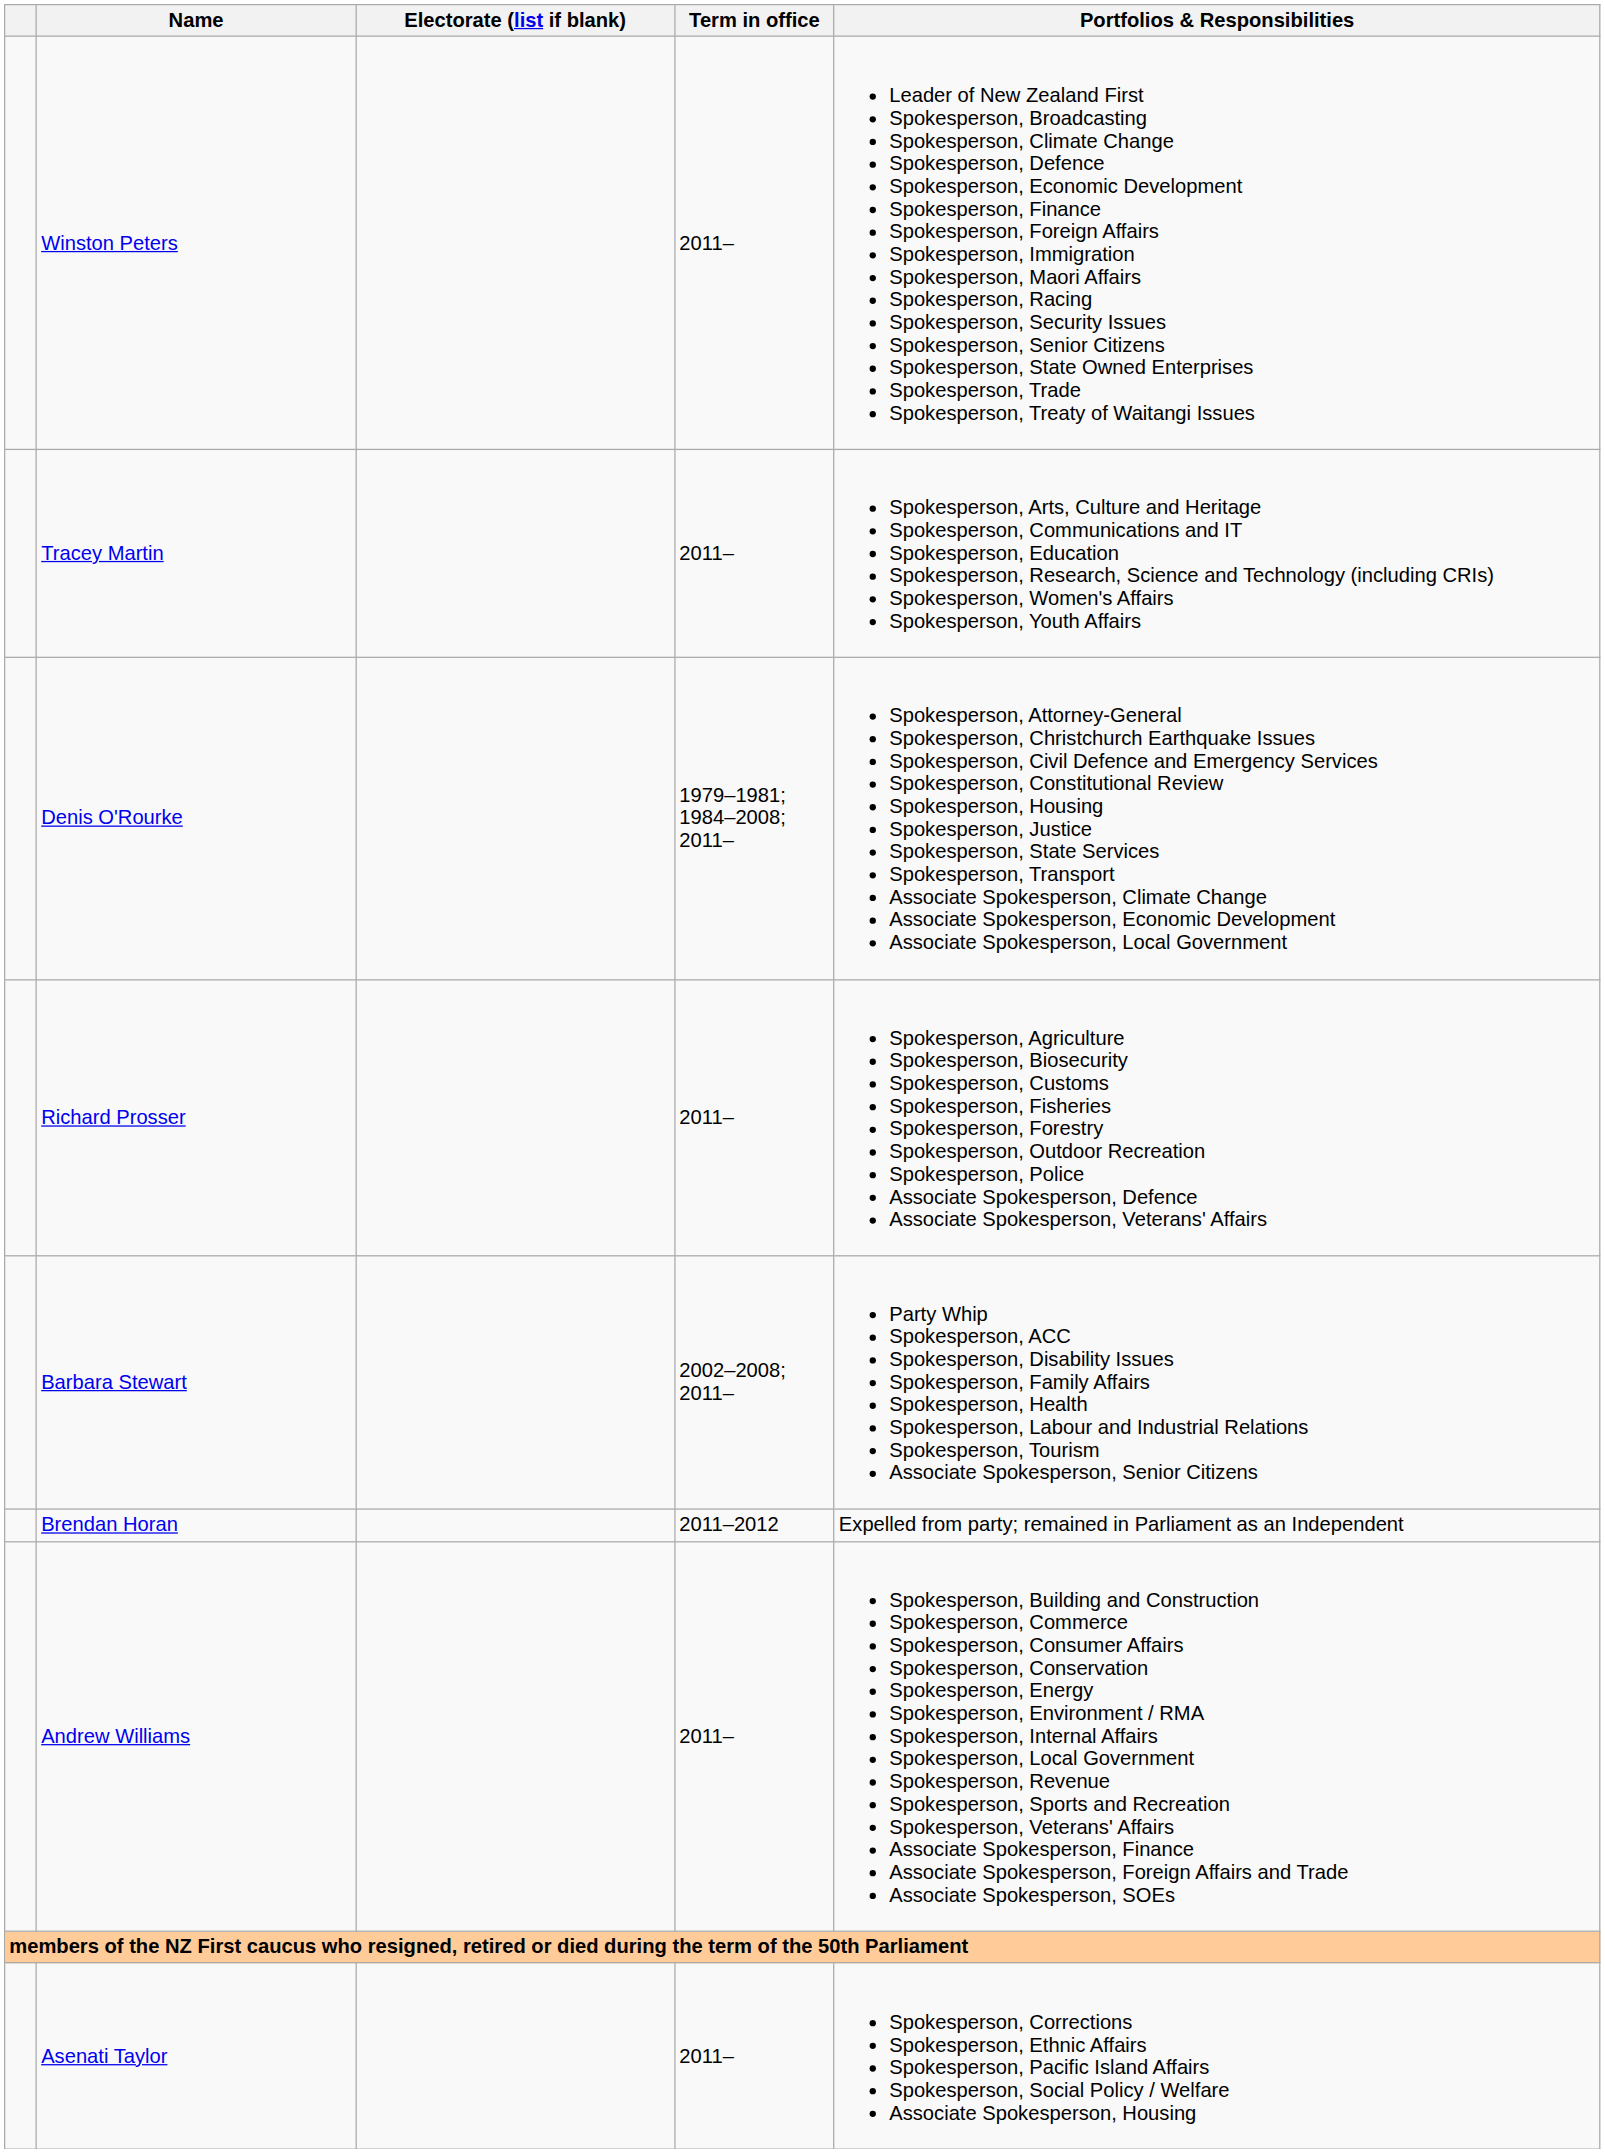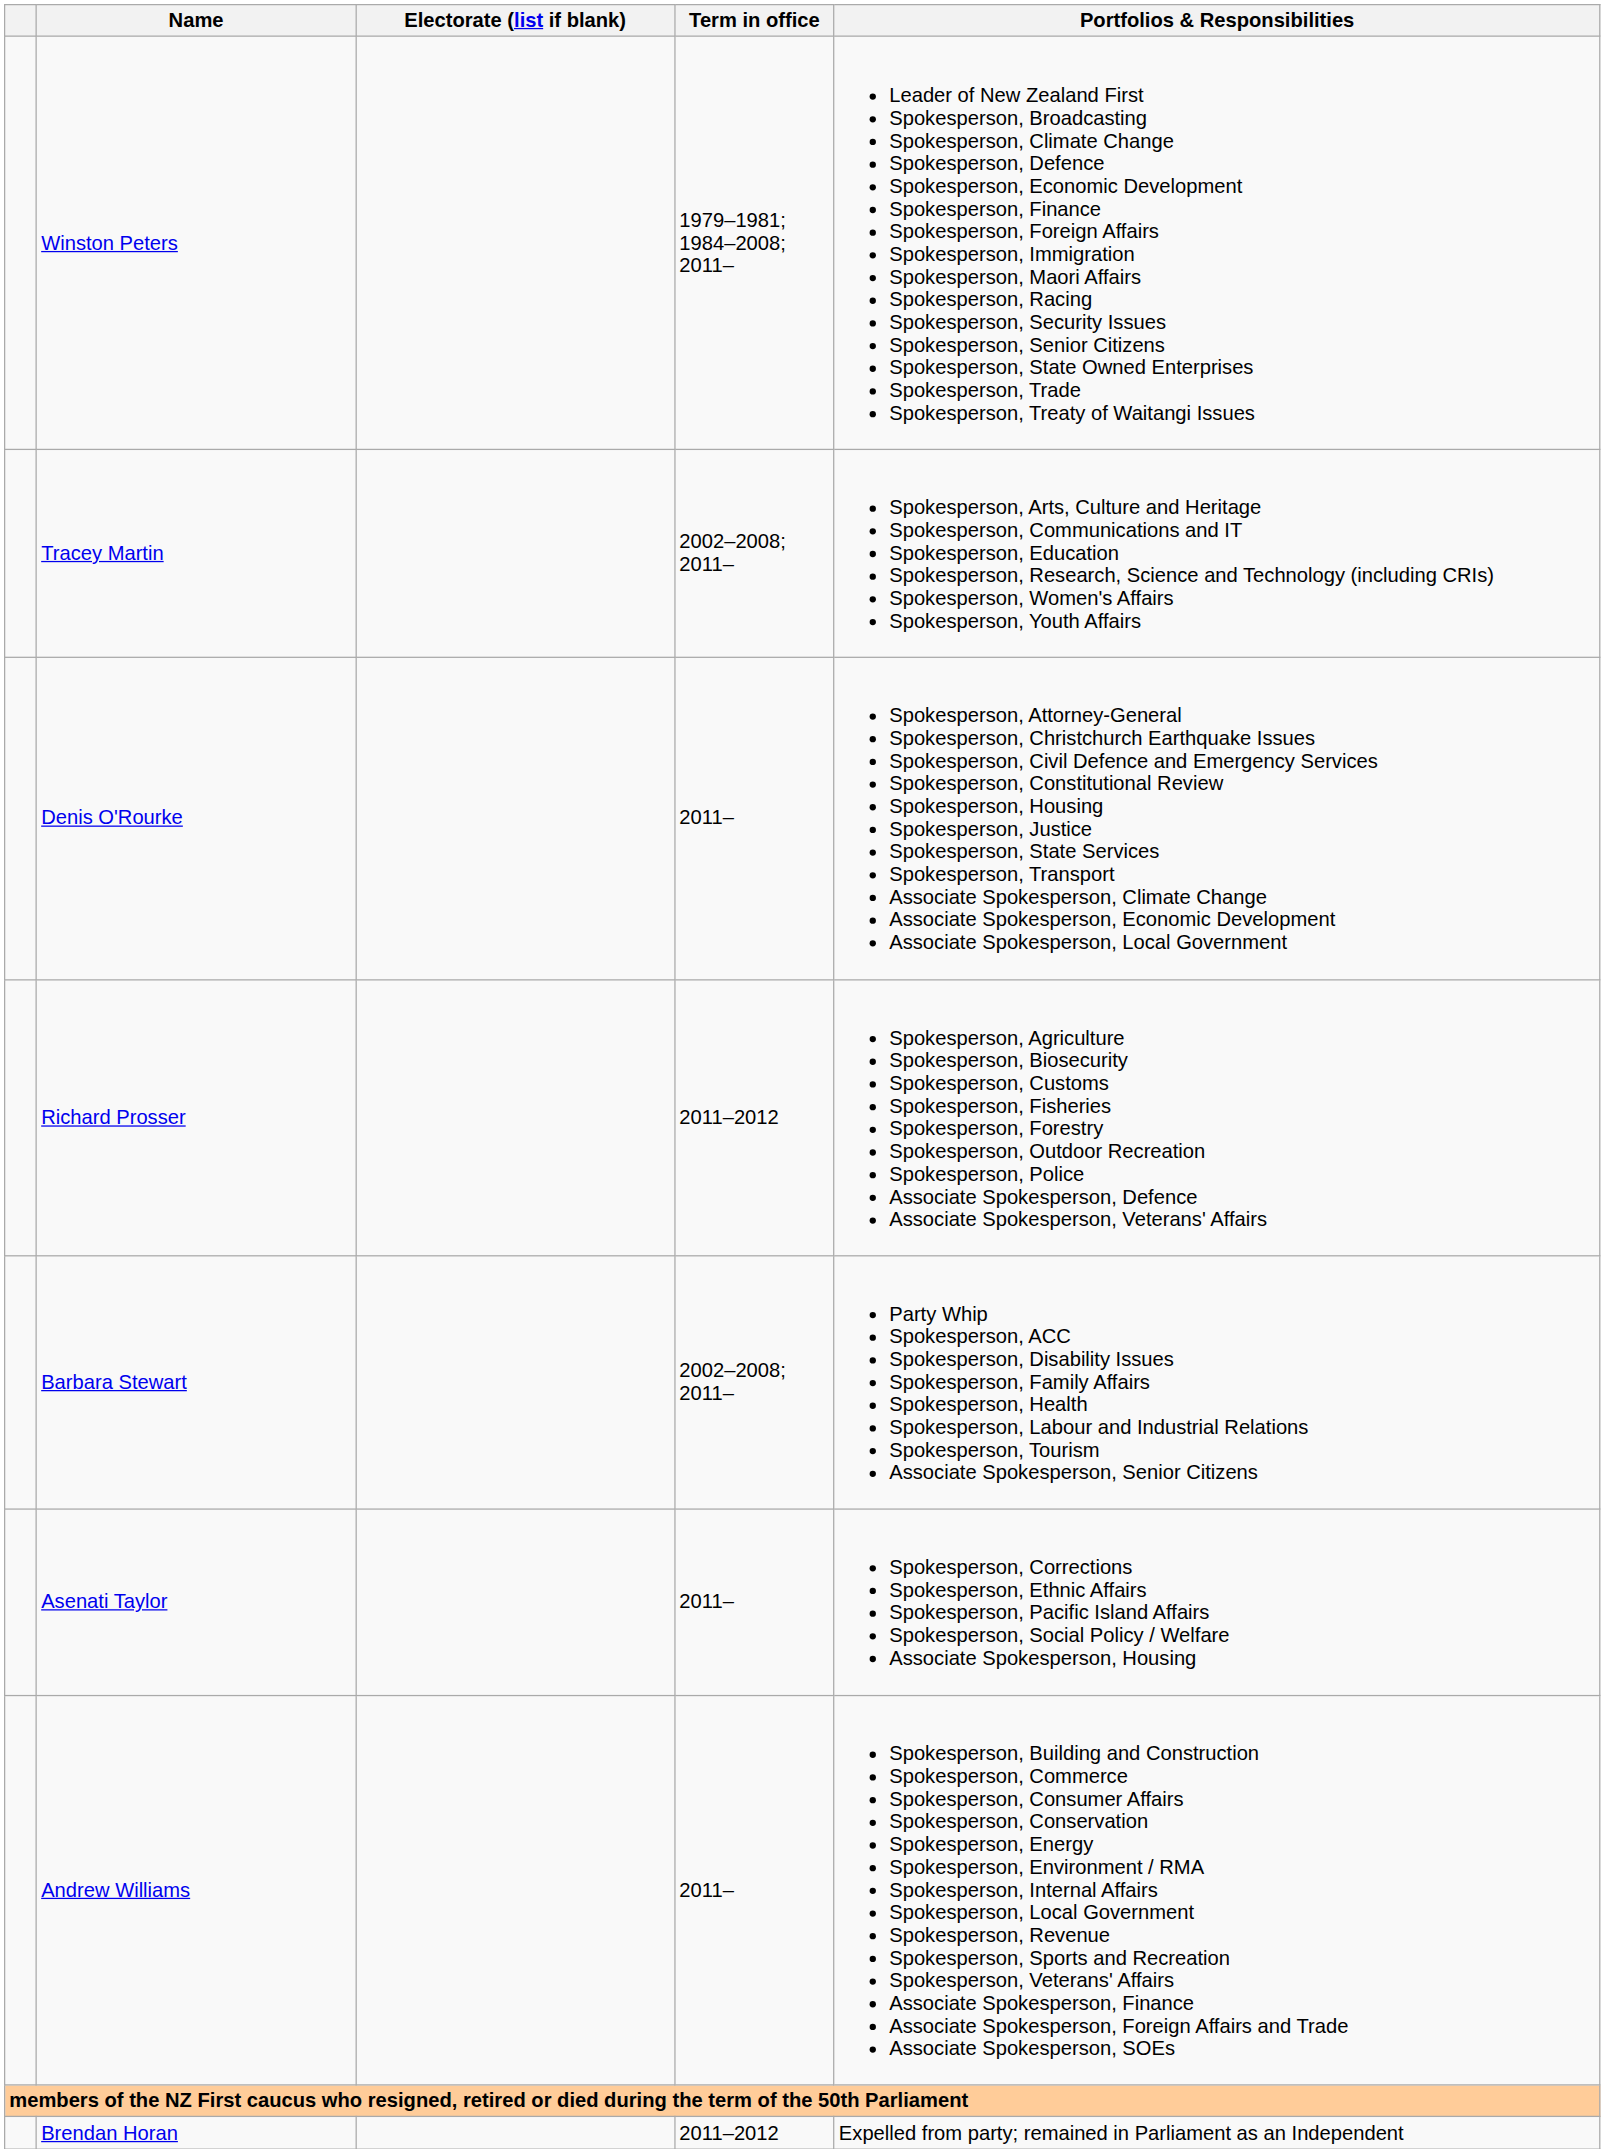 <table class="wikitable" style="width:80%;">
 <tr>
 <th style="width:2%;"></th>
 <th style="width:20%;">Name</th>
 <th style="width:20%;">Electorate (<a href='#'>list</a> if blank)</th>
 <th style="width:10%;">Term in office</th>
 <th style="width:48%;">Portfolios & Responsibilities</th>
 </tr>
 <tr>
 <td></td>
 <td><a href='#'>Winston Peters</a></td>
 <td></td>
-<td>2011–</td>
+<td>1979–1981; 1984–2008; 2011–</td>
 <td><br><ul><li>Leader of New Zealand First</li><li>Spokesperson, Broadcasting</li><li>Spokesperson, Climate Change</li><li>Spokesperson, Defence</li><li>Spokesperson, Economic Development</li><li>Spokesperson, Finance</li><li>Spokesperson, Foreign Affairs</li><li>Spokesperson, Immigration</li><li>Spokesperson, Maori Affairs</li><li>Spokesperson, Racing</li><li>Spokesperson, Security Issues</li><li>Spokesperson, Senior Citizens</li><li>Spokesperson, State Owned Enterprises</li><li>Spokesperson, Trade</li><li>Spokesperson, Treaty of Waitangi Issues</li></ul></td>
 </tr>
 <tr>
 <td></td>
 <td><a href='#'>Tracey Martin</a></td>
 <td></td>
-<td>2011–</td>
+<td>2002–2008; 2011–</td>
 <td><br><ul><li>Spokesperson, Arts, Culture and Heritage</li><li>Spokesperson, Communications and IT</li><li>Spokesperson, Education</li><li>Spokesperson, Research, Science and Technology (including CRIs)</li><li>Spokesperson, Women's Affairs</li><li>Spokesperson, Youth Affairs</li></ul></td>
 </tr>
 <tr>
 <td></td>
 <td><a href='#'>Denis O'Rourke</a></td>
 <td></td>
-<td>1979–1981; 1984–2008; 2011–</td>
+<td>2011–</td>
 <td><br><ul><li>Spokesperson, Attorney-General</li><li>Spokesperson, Christchurch Earthquake Issues</li><li>Spokesperson, Civil Defence and Emergency Services</li><li>Spokesperson, Constitutional Review</li><li>Spokesperson, Housing</li><li>Spokesperson, Justice</li><li>Spokesperson, State Services</li><li>Spokesperson, Transport</li><li>Associate Spokesperson, Climate Change</li><li>Associate Spokesperson, Economic Development</li><li>Associate Spokesperson, Local Government</li></ul></td>
 </tr>
 <tr>
 <td></td>
 <td><a href='#'>Richard Prosser</a></td>
 <td></td>
-<td>2011–</td>
+<td>2011–2012</td>
 <td><br><ul><li>Spokesperson, Agriculture</li><li>Spokesperson, Biosecurity</li><li>Spokesperson, Customs</li><li>Spokesperson, Fisheries</li><li>Spokesperson, Forestry</li><li>Spokesperson, Outdoor Recreation</li><li>Spokesperson, Police</li><li>Associate Spokesperson, Defence</li><li>Associate Spokesperson, Veterans' Affairs</li></ul></td>
 </tr>
 <tr>
 <td></td>
 <td><a href='#'>Barbara Stewart</a></td>
 <td></td>
 <td>2002–2008; 2011–</td>
 <td><br><ul><li>Party Whip</li><li>Spokesperson, ACC</li><li>Spokesperson, Disability Issues</li><li>Spokesperson, Family Affairs</li><li>Spokesperson, Health</li><li>Spokesperson, Labour and Industrial Relations</li><li>Spokesperson, Tourism</li><li>Associate Spokesperson, Senior Citizens</li></ul></td>
 </tr>
 <tr>
 <td></td>
-<td><a href='#'>Brendan Horan</a></td>
+<td><a href='#'>Asenati Taylor</a></td>
 <td></td>
-<td>2011–2012</td>
-<td>Expelled from party; remained in Parliament as an Independent</td>
+<td>2011–</td>
+<td><br><ul><li>Spokesperson, Corrections</li><li>Spokesperson, Ethnic Affairs</li><li>Spokesperson, Pacific Island Affairs</li><li>Spokesperson, Social Policy / Welfare</li><li>Associate Spokesperson, Housing</li></ul></td>
 </tr>
 <tr>
 <td></td>
 <td><a href='#'>Andrew Williams</a></td>
 <td></td>
 <td>2011–</td>
 <td><br><ul><li>Spokesperson, Building and Construction</li><li>Spokesperson, Commerce</li><li>Spokesperson, Consumer Affairs</li><li>Spokesperson, Conservation</li><li>Spokesperson, Energy</li><li>Spokesperson, Environment / RMA</li><li>Spokesperson, Internal Affairs</li><li>Spokesperson, Local Government</li><li>Spokesperson, Revenue</li><li>Spokesperson, Sports and Recreation</li><li>Spokesperson, Veterans' Affairs</li><li>Associate Spokesperson, Finance</li><li>Associate Spokesperson, Foreign Affairs and Trade</li><li>Associate Spokesperson, SOEs</li></ul></td>
 </tr>
 <tr>
 <td bgcolor=#ffcc99 colspan=5><strong>members of the NZ First caucus who resigned, retired or died during the term of the 50th Parliament</strong></td>
 </tr>
 <tr>
 <td></td>
-<td><a href='#'>Asenati Taylor</a></td>
+<td><a href='#'>Brendan Horan</a></td>
 <td></td>
-<td>2011–</td>
-<td><br><ul><li>Spokesperson, Corrections</li><li>Spokesperson, Ethnic Affairs</li><li>Spokesperson, Pacific Island Affairs</li><li>Spokesperson, Social Policy / Welfare</li><li>Associate Spokesperson, Housing</li></ul></td>
+<td>2011–2012</td>
+<td>Expelled from party; remained in Parliament as an Independent</td>
 </tr>
 </table>
